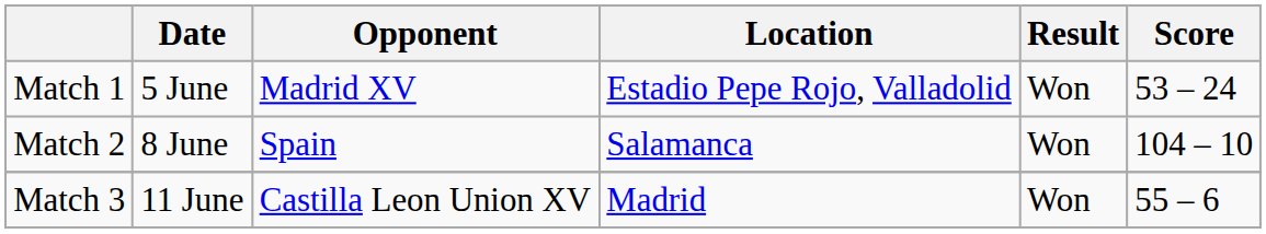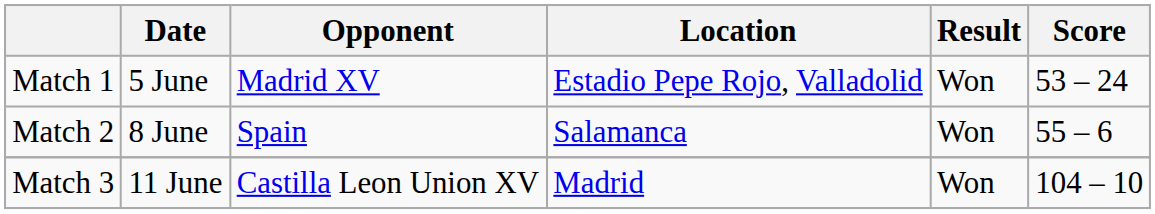 <table class="wikitable" style="font-size: 95%;">
 <tr>
 <th></th>
 <th>Date</th>
 <th>Opponent</th>
 <th>Location</th>
 <th>Result</th>
 <th>Score</th>
 </tr>
 <tr>
 <td #Madrid XV>Match 1</td>
 <td>5 June</td>
 <td><a href='#'>Madrid XV</a></td>
 <td><a href='#'>Estadio Pepe Rojo</a>, <a href='#'>Valladolid</a></td>
 <td>Won</td>
 <td>53 – 24</td>
 </tr>
 <tr>
 <td #Castilla Leon Union XV>Match 2</td>
 <td>8 June</td>
 <td><a href='#'>Spain</a></td>
 <td><a href='#'>Salamanca</a></td>
 <td>Won</td>
-<td>104 – 10</td>
+<td>55 – 6</td>
 </tr>
 <tr>
 </tr>
 <tr>
 <td #Spain XV>Match 3</td>
 <td>11 June</td>
 <td><a href='#'>Castilla</a> Leon Union XV</td>
 <td><a href='#'>Madrid</a></td>
 <td>Won</td>
-<td>55 – 6</td>
+<td>104 – 10</td>
 </tr>
 <tr>
 </tr>
 </table>
